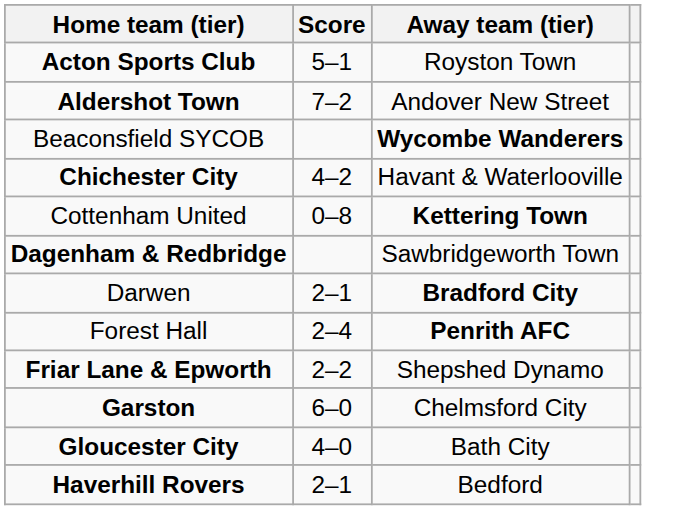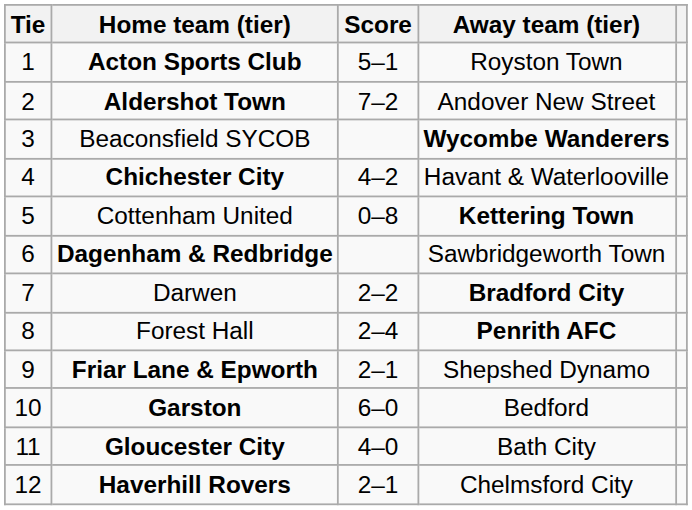 <table class="wikitable" style="text-align:center; font-size:85%">
 <tr>
+<th>Tie</th>
 <th>Home team (tier)</th>
 <th>Score</th>
 <th>Away team (tier)</th>
 <th></th>
 </tr>
 <tr>
+<td align="center">1</td>
 <td><strong>Acton Sports Club</strong></td>
 <td align="center">5–1</td>
 <td>Royston Town</td>
 <td></td>
 </tr>
 <tr>
+<td align="center">2</td>
 <td><strong>Aldershot Town</strong></td>
 <td align="center">7–2</td>
 <td>Andover New Street</td>
 <td></td>
 </tr>
 <tr>
+<td align="center">3</td>
 <td>Beaconsfield SYCOB</td>
 <td align="center"></td>
 <td><strong>Wycombe Wanderers</strong></td>
 <td></td>
 </tr>
 <tr>
+<td align="center">4</td>
 <td><strong>Chichester City</strong></td>
 <td align="center">4–2</td>
 <td>Havant & Waterlooville</td>
 <td></td>
 </tr>
 <tr>
+<td align="center">5</td>
 <td>Cottenham United</td>
 <td align="center">0–8</td>
 <td><strong>Kettering Town</strong></td>
 <td></td>
 </tr>
 <tr>
+<td align="center">6</td>
 <td><strong>Dagenham & Redbridge</strong></td>
 <td align="center"></td>
 <td>Sawbridgeworth Town</td>
 <td></td>
 </tr>
 <tr>
+<td align="center">7</td>
 <td>Darwen</td>
-<td align="center">2–1</td>
+<td align="center">2–2</td>
 <td><strong>Bradford City</strong></td>
 <td></td>
 </tr>
 <tr>
+<td align="center">8</td>
 <td>Forest Hall</td>
 <td align="center">2–4</td>
 <td><strong>Penrith AFC</strong></td>
 <td></td>
 </tr>
 <tr>
+<td align="center">9</td>
 <td><strong>Friar Lane & Epworth</strong></td>
-<td align="center">2–2</td>
+<td align="center">2–1</td>
 <td>Shepshed Dynamo</td>
 <td></td>
 </tr>
 <tr>
+<td align="center">10</td>
 <td><strong>Garston</strong></td>
 <td align="center">6–0</td>
-<td>Chelmsford City</td>
+<td>Bedford</td>
 <td></td>
 </tr>
 <tr>
+<td align="center">11</td>
 <td><strong>Gloucester City</strong></td>
 <td align="center">4–0</td>
 <td>Bath City</td>
 <td></td>
 </tr>
 <tr>
+<td align="center">12</td>
 <td><strong>Haverhill Rovers</strong></td>
 <td align="center">2–1</td>
-<td>Bedford</td>
+<td>Chelmsford City</td>
 <td></td>
 </tr>
 </table>
